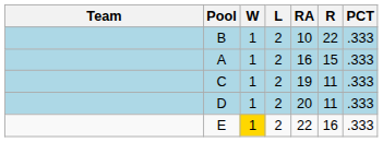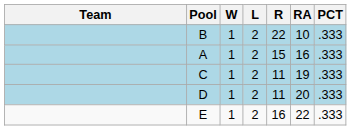 <table class=wikitable style="text-align:center;font-size:90%">
 <tr>
 <th width=200>Team</th>
 <th width=20>Pool</th>
 <th width=20>W</th>
 <th width=20>L</th>
+<th width=20>R</th>
 <th width=20>RA</th>
-<th width=20>R</th>
 <th width=20>PCT</th>
 </tr>
 <tr bgcolor=lightblue>
 <td align=left></td>
 <td>B</td>
 <td>1</td>
 <td>2</td>
+<td>22</td>
 <td>10</td>
-<td>22</td>
 <td>.333</td>
 </tr>
 <tr bgcolor=lightblue>
 <td align=left></td>
 <td>A</td>
 <td>1</td>
 <td>2</td>
+<td>15</td>
 <td>16</td>
-<td>15</td>
 <td>.333</td>
 </tr>
 <tr bgcolor=lightblue>
 <td align=left></td>
 <td>C</td>
 <td>1</td>
 <td>2</td>
+<td>11</td>
 <td>19</td>
-<td>11</td>
 <td>.333</td>
 </tr>
 <tr bgcolor=lightblue>
 <td align=left></td>
 <td>D</td>
 <td>1</td>
 <td>2</td>
+<td>11</td>
 <td>20</td>
-<td>11</td>
 <td>.333</td>
 </tr>
 <tr>
 <td align=left></td>
 <td>E</td>
-<td style="background: gold;">1</td>
+<td>1</td>
 <td>2</td>
+<td>16</td>
 <td>22</td>
-<td>16</td>
 <td>.333</td>
 </tr>
 </table>
